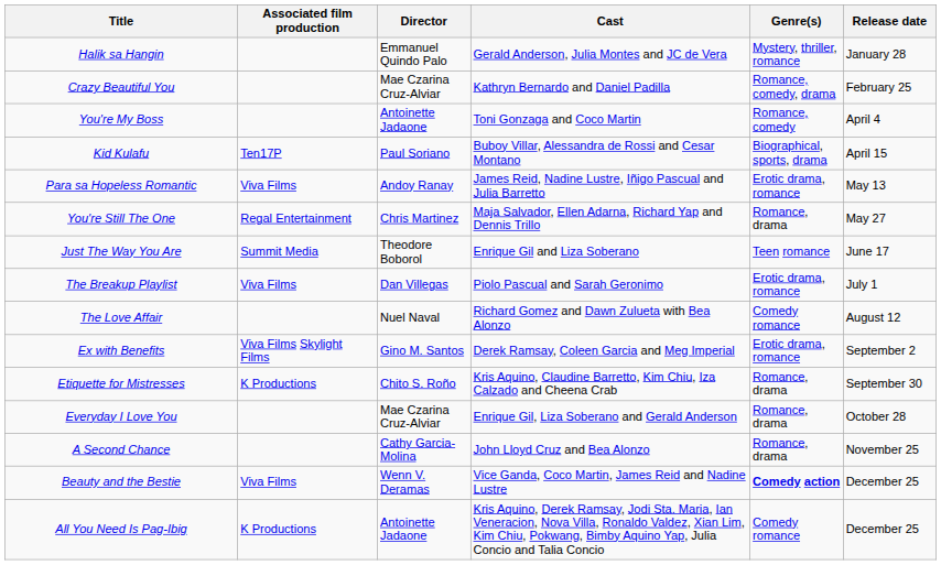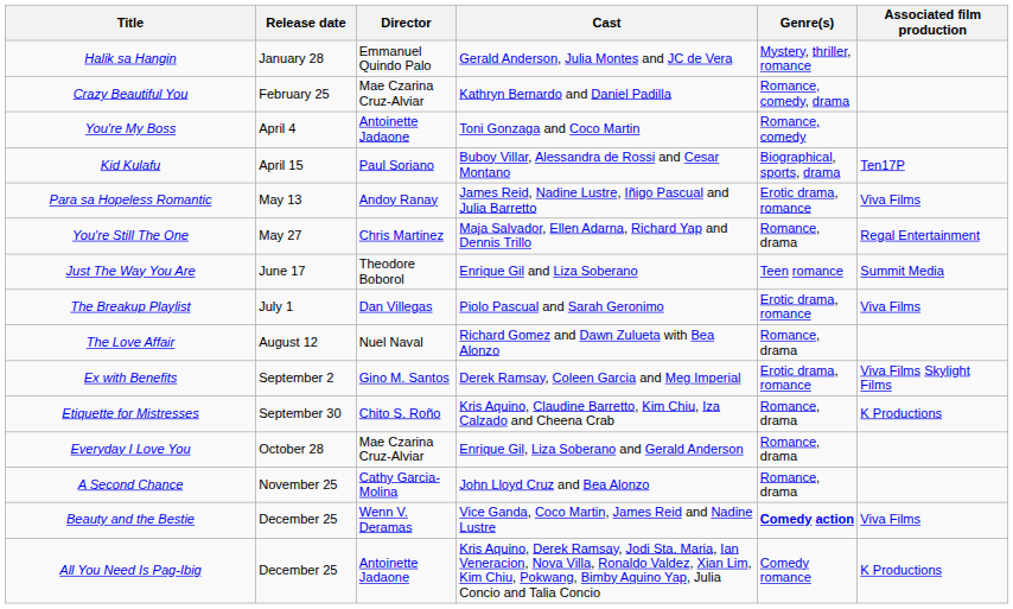 <table class="wikitable" style="width:97%">
 <tr>
 <th style="width:25%;">Title</th>
-<th style="width:15%;">Associated film production</th>
+<th style="width:10%;">Release date</th>
 <th style="width:10%;">Director</th>
 <th style="width:30%;">Cast</th>
 <th style="width:10%;">Genre(s)</th>
-<th style="width:10%;">Release date</th>
+<th style="width:15%;">Associated film production</th>
 </tr>
 <tr>
 <td style="text-align:center;"><em><a href='#'>Halik sa Hangin</a></em></td>
-<td></td>
+<td>January 28</td>
 <td>Emmanuel Quindo Palo</td>
 <td><a href='#'>Gerald Anderson</a>, <a href='#'>Julia Montes</a> and <a href='#'>JC de Vera</a></td>
 <td><a href='#'>Mystery</a>, <a href='#'>thriller</a>, <a href='#'>romance</a></td>
-<td>January 28</td>
+<td></td>
 </tr>
 <tr>
 <td style="text-align:center;"><em><a href='#'>Crazy Beautiful You</a></em></td>
-<td></td>
+<td>February 25</td>
 <td>Mae Czarina Cruz-Alviar</td>
 <td><a href='#'>Kathryn Bernardo</a> and <a href='#'>Daniel Padilla</a></td>
 <td><a href='#'>Romance, comedy</a>, <a href='#'>drama</a></td>
-<td>February 25</td>
+<td></td>
 </tr>
 <tr>
 <td style="text-align:center;"><em><a href='#'>You're My Boss</a></em></td>
-<td></td>
+<td>April 4</td>
 <td><a href='#'>Antoinette Jadaone</a></td>
 <td><a href='#'>Toni Gonzaga</a> and <a href='#'>Coco Martin</a></td>
 <td><a href='#'>Romance, comedy</a></td>
-<td>April 4</td>
+<td></td>
 </tr>
 <tr>
 <td style="text-align:center;"><em><a href='#'>Kid Kulafu</a></em></td>
-<td><a href='#'>Ten17P</a></td>
+<td>April 15</td>
 <td><a href='#'>Paul Soriano</a></td>
 <td><a href='#'>Buboy Villar</a>, <a href='#'>Alessandra de Rossi</a> and <a href='#'>Cesar Montano</a></td>
 <td><a href='#'>Biographical</a>, <a href='#'>sports</a>, <a href='#'>drama</a></td>
-<td>April 15</td>
+<td><a href='#'>Ten17P</a></td>
 </tr>
 <tr>
 <td style="text-align:center;"><em><a href='#'>Para sa Hopeless Romantic</a></em></td>
-<td><a href='#'>Viva Films</a></td>
+<td>May 13</td>
 <td><a href='#'>Andoy Ranay</a></td>
 <td><a href='#'>James Reid</a>, <a href='#'>Nadine Lustre</a>, <a href='#'>Iñigo Pascual</a> and <a href='#'>Julia Barretto</a></td>
 <td><a href='#'>Erotic drama</a>, <a href='#'>romance</a></td>
-<td>May 13</td>
+<td><a href='#'>Viva Films</a></td>
 </tr>
 <tr>
 <td style="text-align:center;"><em><a href='#'>You're Still The One</a></em></td>
-<td><a href='#'>Regal Entertainment</a></td>
+<td>May 27</td>
 <td><a href='#'>Chris Martinez</a></td>
 <td><a href='#'>Maja Salvador</a>, <a href='#'>Ellen Adarna</a>, <a href='#'>Richard Yap</a> and <a href='#'>Dennis Trillo</a></td>
 <td><a href='#'>Romance</a>, drama</td>
-<td>May 27</td>
+<td><a href='#'>Regal Entertainment</a></td>
 </tr>
 <tr>
 <td style="text-align:center;"><em><a href='#'>Just The Way You Are</a></em></td>
-<td><a href='#'>Summit Media</a></td>
+<td>June 17</td>
 <td>Theodore Boborol</td>
 <td><a href='#'>Enrique Gil</a> and <a href='#'>Liza Soberano</a></td>
 <td><a href='#'>Teen</a> <a href='#'>romance</a></td>
-<td>June 17</td>
+<td><a href='#'>Summit Media</a></td>
 </tr>
 <tr>
 <td style="text-align:center;"><em><a href='#'>The Breakup Playlist</a></em></td>
-<td><a href='#'>Viva Films</a></td>
+<td>July 1</td>
 <td><a href='#'>Dan Villegas</a></td>
 <td><a href='#'>Piolo Pascual</a> and <a href='#'>Sarah Geronimo</a></td>
 <td><a href='#'>Erotic drama</a>, <a href='#'>romance</a></td>
-<td>July 1</td>
+<td><a href='#'>Viva Films</a></td>
 </tr>
 <tr>
 <td style="text-align:center;"><em><a href='#'>The Love Affair</a></em></td>
-<td></td>
+<td>August 12</td>
 <td>Nuel Naval</td>
 <td><a href='#'>Richard Gomez</a> and <a href='#'>Dawn Zulueta</a> with <a href='#'>Bea Alonzo</a></td>
-<td><a href='#'>Comedy</a> <a href='#'>romance</a></td>
-<td>August 12</td>
+<td><a href='#'>Romance</a>, drama</td>
+<td></td>
 </tr>
 <tr>
 <td style="text-align:center;"><em><a href='#'>Ex with Benefits</a></em></td>
-<td><a href='#'>Viva Films</a> <a href='#'>Skylight Films</a></td>
+<td>September 2</td>
 <td><a href='#'>Gino M. Santos</a></td>
 <td><a href='#'>Derek Ramsay</a>, <a href='#'>Coleen Garcia</a> and <a href='#'>Meg Imperial</a></td>
 <td><a href='#'>Erotic drama</a>, <a href='#'>romance</a></td>
-<td>September 2</td>
+<td><a href='#'>Viva Films</a> <a href='#'>Skylight Films</a></td>
 </tr>
 <tr>
 <td style="text-align:center;"><em><a href='#'>Etiquette for Mistresses</a></em></td>
-<td><a href='#'>K Productions</a></td>
+<td>September 30</td>
 <td><a href='#'>Chito S. Roño</a></td>
 <td><a href='#'>Kris Aquino</a>, <a href='#'>Claudine Barretto</a>, <a href='#'>Kim Chiu</a>, <a href='#'>Iza Calzado</a> and Cheena Crab</td>
 <td><a href='#'>Romance</a>, drama</td>
-<td>September 30</td>
+<td><a href='#'>K Productions</a></td>
 </tr>
 <tr>
 <td style="text-align:center;"><em><a href='#'>Everyday I Love You</a></em></td>
-<td></td>
+<td>October 28</td>
 <td>Mae Czarina Cruz-Alviar</td>
 <td><a href='#'>Enrique Gil</a>, <a href='#'>Liza Soberano</a> and <a href='#'>Gerald Anderson</a></td>
 <td><a href='#'>Romance</a>, drama</td>
-<td>October 28</td>
+<td></td>
 </tr>
 <tr>
 <td style="text-align:center;"><em><a href='#'>A Second Chance</a></em></td>
-<td></td>
+<td>November 25</td>
 <td><a href='#'>Cathy Garcia-Molina</a></td>
 <td><a href='#'>John Lloyd Cruz</a> and <a href='#'>Bea Alonzo</a></td>
 <td><a href='#'>Romance</a>, drama</td>
-<td>November 25</td>
+<td></td>
 </tr>
 <tr>
 <td style="text-align:center;"><em><a href='#'>Beauty and the Bestie</a></em></td>
-<td><a href='#'>Viva Films</a></td>
+<td>December 25</td>
 <td><a href='#'>Wenn V. Deramas</a></td>
 <td><a href='#'>Vice Ganda</a>, <a href='#'>Coco Martin</a>, <a href='#'>James Reid</a> and <a href='#'>Nadine Lustre</a></td>
 <td><strong><a href='#'>Comedy</a> <a href='#'>action</a></strong></td>
-<td>December 25</td>
+<td><a href='#'>Viva Films</a></td>
 </tr>
 <tr>
 <td style="text-align:center;"><em><a href='#'>All You Need Is Pag-Ibig</a></em></td>
-<td><a href='#'>K Productions</a></td>
+<td>December 25</td>
 <td><a href='#'>Antoinette Jadaone</a></td>
 <td><a href='#'>Kris Aquino</a>, <a href='#'>Derek Ramsay</a>, <a href='#'>Jodi Sta. Maria</a>, <a href='#'>Ian Veneracion</a>, <a href='#'>Nova Villa</a>, <a href='#'>Ronaldo Valdez</a>, <a href='#'>Xian Lim</a>, <a href='#'>Kim Chiu</a>, <a href='#'>Pokwang</a>, <a href='#'>Bimby Aquino Yap</a>, Julia Concio and Talia Concio</td>
 <td><a href='#'>Comedy</a> <a href='#'>romance</a></td>
-<td>December 25</td>
+<td><a href='#'>K Productions</a></td>
 </tr>
 </table>
